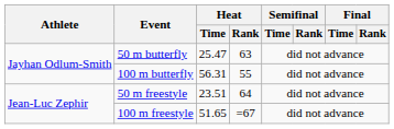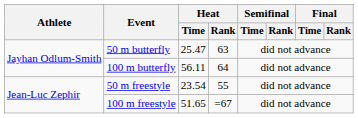 <table class="wikitable" style="text-align:center; font-size:90%">
 <tr>
 <th rowspan="2">Athlete</th>
 <th rowspan="2">Event</th>
 <th colspan="2">Heat</th>
 <th colspan="2">Semifinal</th>
 <th colspan="2">Final</th>
 </tr>
 <tr style="font-size:95%">
 <th>Time</th>
 <th>Rank</th>
 <th>Time</th>
 <th>Rank</th>
 <th>Time</th>
 <th>Rank</th>
 </tr>
 <tr>
 <td align=left rowspan=2><a href='#'>Jayhan Odlum-Smith</a></td>
 <td align=left><a href='#'>50 m butterfly</a></td>
 <td>25.47</td>
 <td>63</td>
 <td colspan=4>did not advance</td>
 </tr>
 <tr>
 <td align=left><a href='#'>100 m butterfly</a></td>
-<td>56.31</td>
-<td>55</td>
+<td>56.11</td>
+<td>64</td>
 <td colspan=4>did not advance</td>
 </tr>
 <tr>
 <td align=left rowspan=2><a href='#'>Jean-Luc Zephir</a></td>
 <td align=left><a href='#'>50 m freestyle</a></td>
-<td>23.51</td>
-<td>64</td>
+<td>23.54</td>
+<td>55</td>
 <td colspan=4>did not advance</td>
 </tr>
 <tr>
 <td align=left><a href='#'>100 m freestyle</a></td>
 <td>51.65</td>
 <td>=67</td>
 <td colspan=4>did not advance</td>
 </tr>
 </table>
